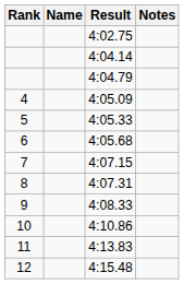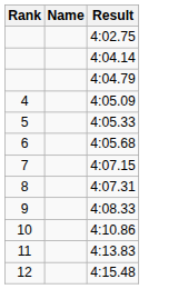 <table class="wikitable sortable" style="text-align:center">
 <tr>
 <th>Rank</th>
 <th>Name</th>
 <th>Result</th>
-<th>Notes</th>
 </tr>
 <tr>
 <td></td>
 <td align="left"></td>
 <td>4:02.75</td>
-<td></td>
 </tr>
 <tr>
 <td></td>
 <td align="left"></td>
 <td>4:04.14</td>
-<td></td>
 </tr>
 <tr>
 <td></td>
 <td align="left"></td>
 <td>4:04.79</td>
-<td></td>
 </tr>
 <tr>
 <td>4</td>
 <td align="left"></td>
 <td>4:05.09</td>
-<td></td>
 </tr>
 <tr>
 <td>5</td>
 <td align="left"></td>
 <td>4:05.33</td>
-<td></td>
 </tr>
 <tr>
 <td>6</td>
 <td align="left"></td>
 <td>4:05.68</td>
-<td></td>
 </tr>
 <tr>
 <td>7</td>
 <td align="left"></td>
 <td>4:07.15</td>
-<td></td>
 </tr>
 <tr>
 <td>8</td>
 <td align="left"></td>
 <td>4:07.31</td>
-<td></td>
 </tr>
 <tr>
 <td>9</td>
 <td align="left"></td>
 <td>4:08.33</td>
-<td></td>
 </tr>
 <tr>
 <td>10</td>
 <td align="left"></td>
 <td>4:10.86</td>
-<td></td>
 </tr>
 <tr>
 <td>11</td>
 <td align="left"></td>
 <td>4:13.83</td>
-<td></td>
 </tr>
 <tr>
 <td>12</td>
 <td align="left"></td>
 <td>4:15.48</td>
-<td></td>
 </tr>
 </table>
